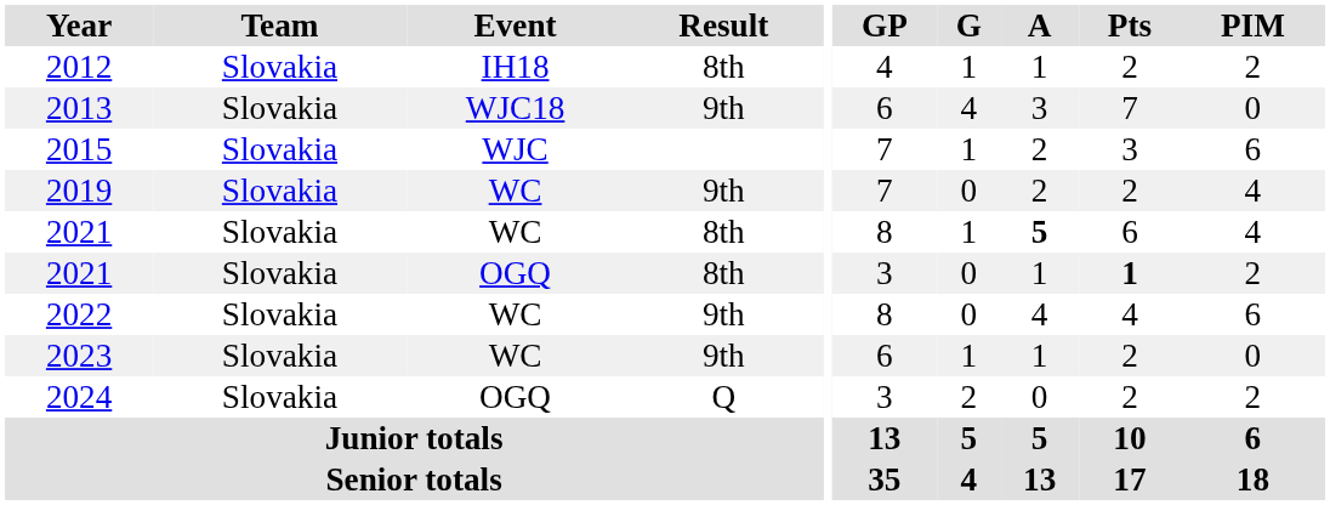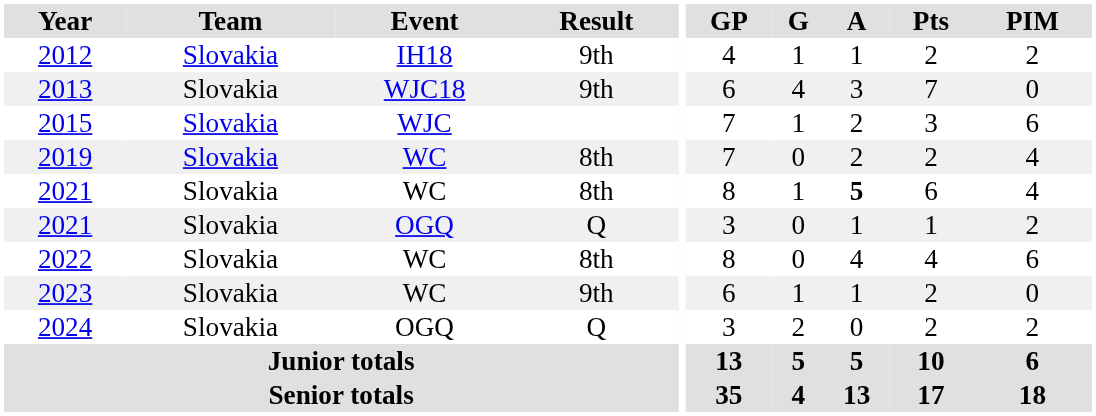 <table border="0" cellpadding="1" cellspacing="0" ID="Table3" style="text-align:center; width:40em">
 <tr ALIGN="center" bgcolor="#e0e0e0">
 <th>Year</th>
 <th>Team</th>
 <th>Event</th>
 <th>Result</th>
 <th rowspan="99" bgcolor="#ffffff"></th>
 <th>GP</th>
 <th>G</th>
 <th>A</th>
 <th>Pts</th>
 <th>PIM</th>
 </tr>
 <tr>
 <td><a href='#'>2012</a></td>
 <td><a href='#'>Slovakia</a></td>
 <td><a href='#'>IH18</a></td>
-<td>8th</td>
+<td>9th</td>
 <td>4</td>
 <td>1</td>
 <td>1</td>
 <td>2</td>
 <td>2</td>
 </tr>
 <tr bgcolor="#f0f0f0">
 <td><a href='#'>2013</a></td>
 <td>Slovakia</td>
 <td><a href='#'>WJC18</a></td>
 <td>9th</td>
 <td>6</td>
 <td>4</td>
 <td>3</td>
 <td>7</td>
 <td>0</td>
 </tr>
 <tr>
 <td><a href='#'>2015</a></td>
 <td><a href='#'>Slovakia</a></td>
 <td><a href='#'>WJC</a></td>
 <td></td>
 <td>7</td>
 <td>1</td>
 <td>2</td>
 <td>3</td>
 <td>6</td>
 </tr>
 <tr bgcolor="#f0f0f0">
 <td><a href='#'>2019</a></td>
 <td><a href='#'>Slovakia</a></td>
 <td><a href='#'>WC</a></td>
-<td>9th</td>
+<td>8th</td>
 <td>7</td>
 <td>0</td>
 <td>2</td>
 <td>2</td>
 <td>4</td>
 </tr>
 <tr>
 <td><a href='#'>2021</a></td>
 <td>Slovakia</td>
 <td>WC</td>
 <td>8th</td>
 <td>8</td>
 <td>1</td>
 <td><strong>5</strong></td>
 <td>6</td>
 <td>4</td>
 </tr>
 <tr bgcolor="#f0f0f0">
 <td><a href='#'>2021</a></td>
 <td>Slovakia</td>
 <td><a href='#'>OGQ</a></td>
-<td>8th</td>
+<td>Q</td>
 <td>3</td>
 <td>0</td>
 <td>1</td>
-<td><strong>1</strong></td>
+<td>1</td>
 <td>2</td>
 </tr>
 <tr>
 <td><a href='#'>2022</a></td>
 <td>Slovakia</td>
 <td>WC</td>
-<td>9th</td>
+<td>8th</td>
 <td>8</td>
 <td>0</td>
 <td>4</td>
 <td>4</td>
 <td>6</td>
 </tr>
 <tr bgcolor="#f0f0f0">
 <td><a href='#'>2023</a></td>
 <td>Slovakia</td>
 <td>WC</td>
 <td>9th</td>
 <td>6</td>
 <td>1</td>
 <td>1</td>
 <td>2</td>
 <td>0</td>
 </tr>
 <tr>
 <td><a href='#'>2024</a></td>
 <td>Slovakia</td>
 <td>OGQ</td>
 <td>Q</td>
 <td>3</td>
 <td>2</td>
 <td>0</td>
 <td>2</td>
 <td>2</td>
 </tr>
 <tr bgcolor="#e0e0e0">
 <th colspan="4">Junior totals</th>
 <th>13</th>
 <th>5</th>
 <th>5</th>
 <th>10</th>
 <th>6</th>
 </tr>
 <tr bgcolor="#e0e0e0">
 <th colspan="4">Senior totals</th>
 <th>35</th>
 <th>4</th>
 <th>13</th>
 <th>17</th>
 <th>18</th>
 </tr>
 </table>
